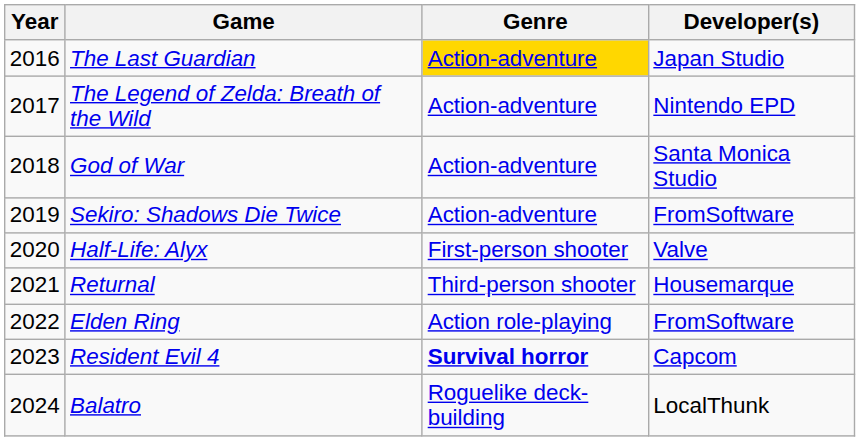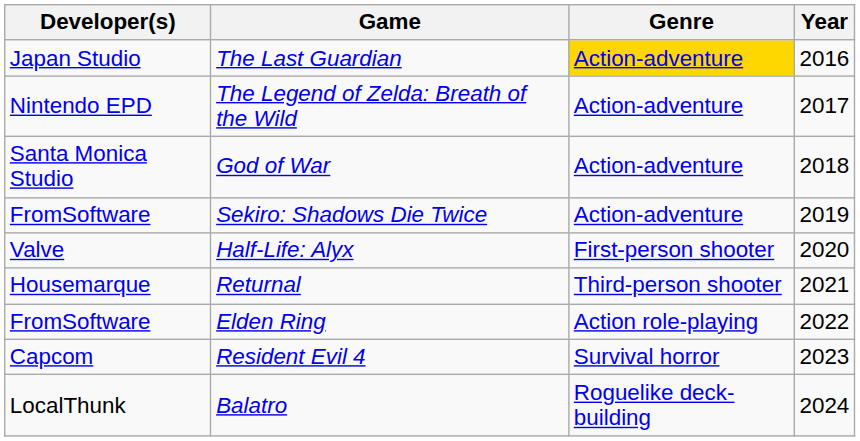 <table class="wikitable">
 <tr>
-<th>Year</th>
+<th>Developer(s)</th>
 <th>Game</th>
 <th>Genre</th>
-<th>Developer(s)</th>
+<th>Year</th>
 </tr>
 <tr>
-<td>2016</td>
+<td><a href='#'>Japan Studio</a></td>
 <td><em><a href='#'>The Last Guardian</a></em></td>
 <td style="background: gold;"><a href='#'>Action-adventure</a></td>
-<td><a href='#'>Japan Studio</a></td>
+<td>2016</td>
 </tr>
 <tr>
-<td>2017</td>
+<td><a href='#'>Nintendo EPD</a></td>
 <td><em><a href='#'>The Legend of Zelda: Breath of the Wild</a></em></td>
 <td><a href='#'>Action-adventure</a></td>
-<td><a href='#'>Nintendo EPD</a></td>
+<td>2017</td>
 </tr>
 <tr>
-<td>2018</td>
+<td><a href='#'>Santa Monica Studio</a></td>
 <td><em><a href='#'>God of War</a></em></td>
 <td><a href='#'>Action-adventure</a></td>
-<td><a href='#'>Santa Monica Studio</a></td>
+<td>2018</td>
 </tr>
 <tr>
-<td>2019</td>
+<td><a href='#'>FromSoftware</a></td>
 <td><em><a href='#'>Sekiro: Shadows Die Twice</a></em></td>
 <td><a href='#'>Action-adventure</a></td>
-<td><a href='#'>FromSoftware</a></td>
+<td>2019</td>
 </tr>
 <tr>
-<td>2020</td>
+<td><a href='#'>Valve</a></td>
 <td><em><a href='#'>Half-Life: Alyx</a></em></td>
 <td><a href='#'>First-person shooter</a></td>
-<td><a href='#'>Valve</a></td>
+<td>2020</td>
 </tr>
 <tr>
-<td>2021</td>
+<td><a href='#'>Housemarque</a></td>
 <td><em><a href='#'>Returnal</a></em></td>
 <td><a href='#'>Third-person shooter</a></td>
-<td><a href='#'>Housemarque</a></td>
+<td>2021</td>
 </tr>
 <tr>
-<td>2022</td>
+<td><a href='#'>FromSoftware</a></td>
 <td><em><a href='#'>Elden Ring</a></em></td>
 <td><a href='#'>Action role-playing</a></td>
-<td><a href='#'>FromSoftware</a></td>
+<td>2022</td>
 </tr>
 <tr>
+<td><a href='#'>Capcom</a></td>
+<td><em><a href='#'>Resident Evil 4</a></em></td>
+<td><a href='#'>Survival horror</a></td>
 <td>2023</td>
-<td><em><a href='#'>Resident Evil 4</a></em></td>
-<td><strong><a href='#'>Survival horror</a></strong></td>
-<td><a href='#'>Capcom</a></td>
 </tr>
 <tr>
-<td>2024</td>
+<td>LocalThunk</td>
 <td><em><a href='#'>Balatro</a></em></td>
 <td><a href='#'>Roguelike deck-building</a></td>
-<td>LocalThunk</td>
+<td>2024</td>
 </tr>
 </table>
